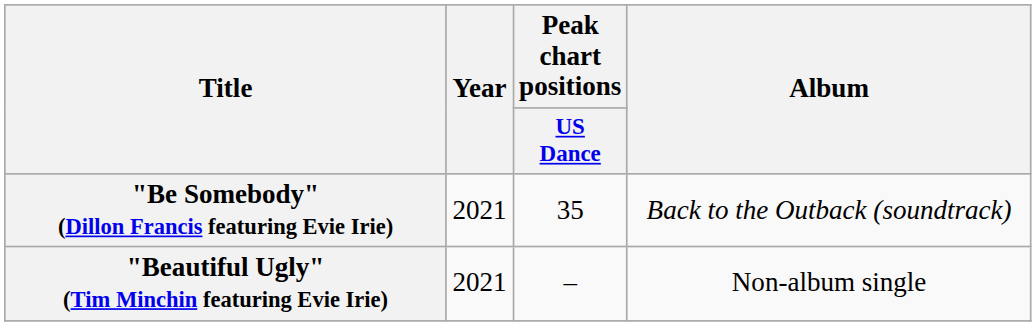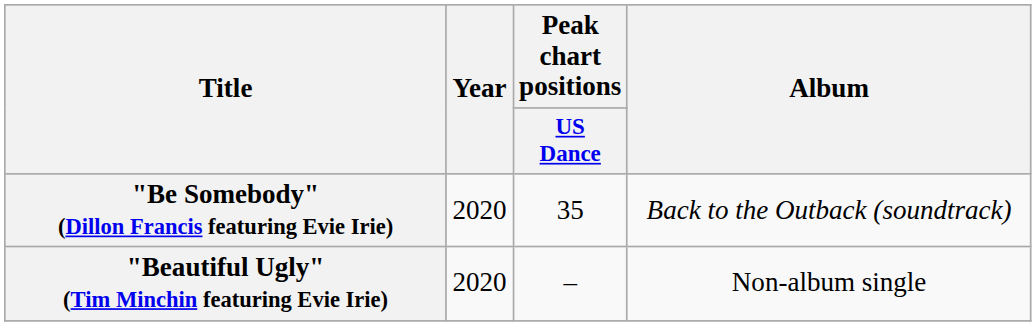 <table class="wikitable plainrowheaders" style="text-align:center;" border="1">
 <tr>
 <th scope="col" rowspan="2" style="width:20em;">Title</th>
 <th scope="col" rowspan="2" style="width:1em;">Year</th>
 <th scope="col" colspan="1">Peak chart positions</th>
 <th scope="col" rowspan="2" style="width:18em;">Album</th>
 </tr>
 <tr>
 <th scope="col" style="width:3em;font-size:85%;"><a href='#'>US<br>Dance</a><br></th>
 </tr>
 <tr>
 <th scope="row">"Be Somebody"<br><small>(<a href='#'>Dillon Francis</a> featuring Evie Irie)</small></th>
-<td rowspan="1">2021</td>
+<td rowspan="1">2020</td>
 <td>35</td>
 <td><em>Back to the Outback (soundtrack)</em></td>
 </tr>
 <tr>
 <th scope="row">"Beautiful Ugly"<br><small>(<a href='#'>Tim Minchin</a> featuring Evie Irie)</small></th>
-<td rowspan="1">2021</td>
+<td rowspan="1">2020</td>
 <td>–</td>
 <td>Non-album single</td>
 </tr>
 </table>
